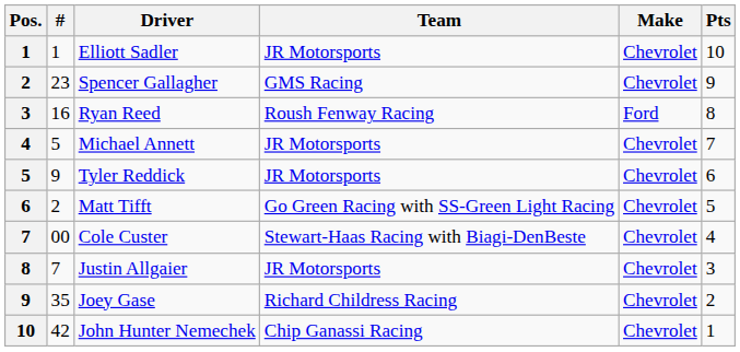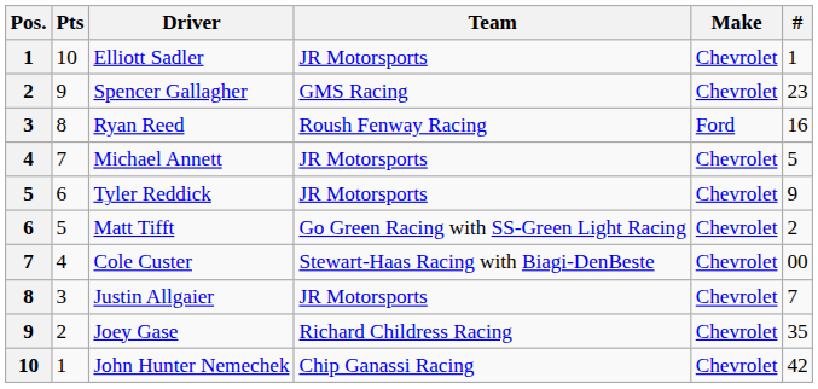 <table class="wikitable" style="font-size:95%">
 <tr>
 <th>Pos.</th>
-<th>#</th>
+<th>Pts</th>
 <th>Driver</th>
 <th>Team</th>
 <th>Make</th>
-<th>Pts</th>
+<th>#</th>
 </tr>
 <tr>
 <th>1</th>
-<td>1</td>
+<td>10</td>
 <td><a href='#'>Elliott Sadler</a></td>
 <td><a href='#'>JR Motorsports</a></td>
 <td><a href='#'>Chevrolet</a></td>
-<td>10</td>
+<td>1</td>
 </tr>
 <tr>
 <th>2</th>
-<td>23</td>
+<td>9</td>
 <td><a href='#'>Spencer Gallagher</a></td>
 <td><a href='#'>GMS Racing</a></td>
+<td><a href='#'>Chevrolet</a></td>
+<td>23</td>
+</tr>
+<tr>
+<th>3</th>
+<td>8</td>
+<td><a href='#'>Ryan Reed</a></td>
+<td><a href='#'>Roush Fenway Racing</a></td>
+<td><a href='#'>Ford</a></td>
+<td>16</td>
+</tr>
+<tr>
+<th>4</th>
+<td>7</td>
+<td><a href='#'>Michael Annett</a></td>
+<td><a href='#'>JR Motorsports</a></td>
+<td><a href='#'>Chevrolet</a></td>
+<td>5</td>
+</tr>
+<tr>
+<th>5</th>
+<td>6</td>
+<td><a href='#'>Tyler Reddick</a></td>
+<td><a href='#'>JR Motorsports</a></td>
 <td><a href='#'>Chevrolet</a></td>
 <td>9</td>
 </tr>
 <tr>
-<th>3</th>
-<td>16</td>
-<td><a href='#'>Ryan Reed</a></td>
-<td><a href='#'>Roush Fenway Racing</a></td>
-<td><a href='#'>Ford</a></td>
-<td>8</td>
+<th>6</th>
+<td>5</td>
+<td><a href='#'>Matt Tifft</a></td>
+<td><a href='#'>Go Green Racing</a> with <a href='#'>SS-Green Light Racing</a></td>
+<td><a href='#'>Chevrolet</a></td>
+<td>2</td>
 </tr>
 <tr>
-<th>4</th>
-<td>5</td>
-<td><a href='#'>Michael Annett</a></td>
+<th>7</th>
+<td>4</td>
+<td><a href='#'>Cole Custer</a></td>
+<td><a href='#'>Stewart-Haas Racing</a> with <a href='#'>Biagi-DenBeste</a></td>
+<td><a href='#'>Chevrolet</a></td>
+<td>00</td>
+</tr>
+<tr>
+<th>8</th>
+<td>3</td>
+<td><a href='#'>Justin Allgaier</a></td>
 <td><a href='#'>JR Motorsports</a></td>
 <td><a href='#'>Chevrolet</a></td>
 <td>7</td>
 </tr>
 <tr>
-<th>5</th>
-<td>9</td>
-<td><a href='#'>Tyler Reddick</a></td>
-<td><a href='#'>JR Motorsports</a></td>
-<td><a href='#'>Chevrolet</a></td>
-<td>6</td>
-</tr>
-<tr>
-<th>6</th>
+<th>9</th>
 <td>2</td>
-<td><a href='#'>Matt Tifft</a></td>
-<td><a href='#'>Go Green Racing</a> with <a href='#'>SS-Green Light Racing</a></td>
-<td><a href='#'>Chevrolet</a></td>
-<td>5</td>
-</tr>
-<tr>
-<th>7</th>
-<td>00</td>
-<td><a href='#'>Cole Custer</a></td>
-<td><a href='#'>Stewart-Haas Racing</a> with <a href='#'>Biagi-DenBeste</a></td>
-<td><a href='#'>Chevrolet</a></td>
-<td>4</td>
-</tr>
-<tr>
-<th>8</th>
-<td>7</td>
-<td><a href='#'>Justin Allgaier</a></td>
-<td><a href='#'>JR Motorsports</a></td>
-<td><a href='#'>Chevrolet</a></td>
-<td>3</td>
-</tr>
-<tr>
-<th>9</th>
-<td>35</td>
 <td><a href='#'>Joey Gase</a></td>
 <td><a href='#'>Richard Childress Racing</a></td>
 <td><a href='#'>Chevrolet</a></td>
-<td>2</td>
+<td>35</td>
 </tr>
 <tr>
 <th>10</th>
-<td>42</td>
+<td>1</td>
 <td><a href='#'>John Hunter Nemechek</a></td>
 <td><a href='#'>Chip Ganassi Racing</a></td>
 <td><a href='#'>Chevrolet</a></td>
-<td>1</td>
+<td>42</td>
 </tr>
 </table>
